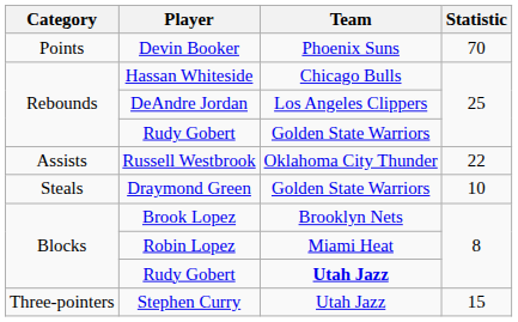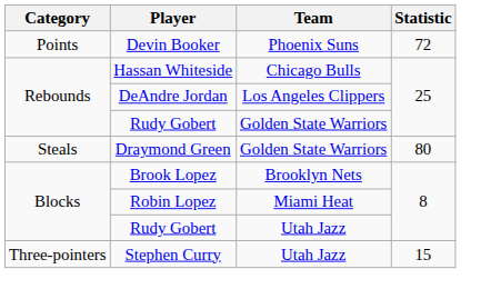 <table class="wikitable" style="text-align:center">
 <tr>
 <th>Category</th>
 <th>Player</th>
 <th>Team</th>
 <th>Statistic</th>
 </tr>
 <tr>
 <td>Points</td>
 <td><a href='#'>Devin Booker</a></td>
 <td><a href='#'>Phoenix Suns</a></td>
-<td>70</td>
+<td>72</td>
 </tr>
 <tr>
 <td rowspan=3>Rebounds</td>
 <td><a href='#'>Hassan Whiteside</a></td>
 <td><a href='#'>Chicago Bulls</a></td>
 <td rowspan=3>25</td>
 </tr>
 <tr>
 <td><a href='#'>DeAndre Jordan</a></td>
 <td><a href='#'>Los Angeles Clippers</a></td>
 </tr>
 <tr>
 <td><a href='#'>Rudy Gobert</a></td>
 <td><a href='#'>Golden State Warriors</a></td>
 </tr>
 <tr>
-<td>Assists</td>
-<td><a href='#'>Russell Westbrook</a></td>
-<td><a href='#'>Oklahoma City Thunder</a></td>
-<td>22</td>
-</tr>
-<tr>
 <td>Steals</td>
 <td><a href='#'>Draymond Green</a></td>
 <td><a href='#'>Golden State Warriors</a></td>
-<td>10</td>
+<td>80</td>
 </tr>
 <tr>
 <td rowspan=3>Blocks</td>
 <td><a href='#'>Brook Lopez</a></td>
 <td><a href='#'>Brooklyn Nets</a></td>
 <td rowspan=3>8</td>
 </tr>
 <tr>
 <td><a href='#'>Robin Lopez</a></td>
 <td><a href='#'>Miami Heat</a></td>
 </tr>
 <tr>
 <td><a href='#'>Rudy Gobert</a></td>
-<td><strong><a href='#'>Utah Jazz</a></strong></td>
+<td><a href='#'>Utah Jazz</a></td>
 </tr>
 <tr>
 <td>Three-pointers</td>
 <td><a href='#'>Stephen Curry</a></td>
 <td><a href='#'>Utah Jazz</a></td>
 <td>15</td>
 </tr>
 </table>
